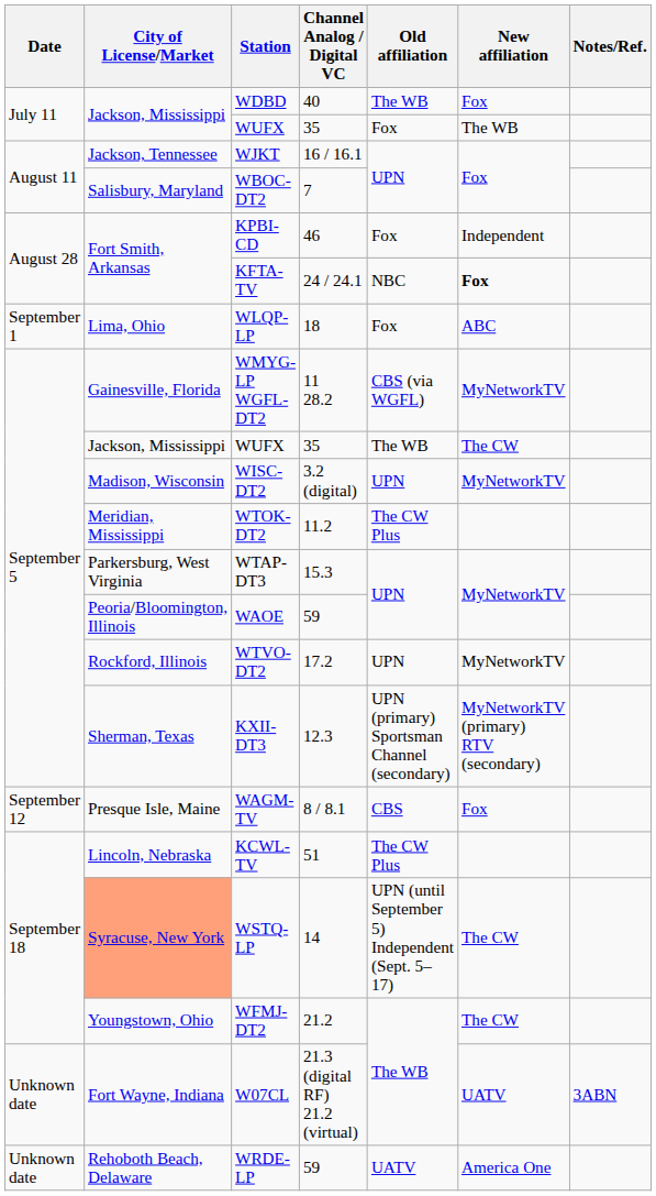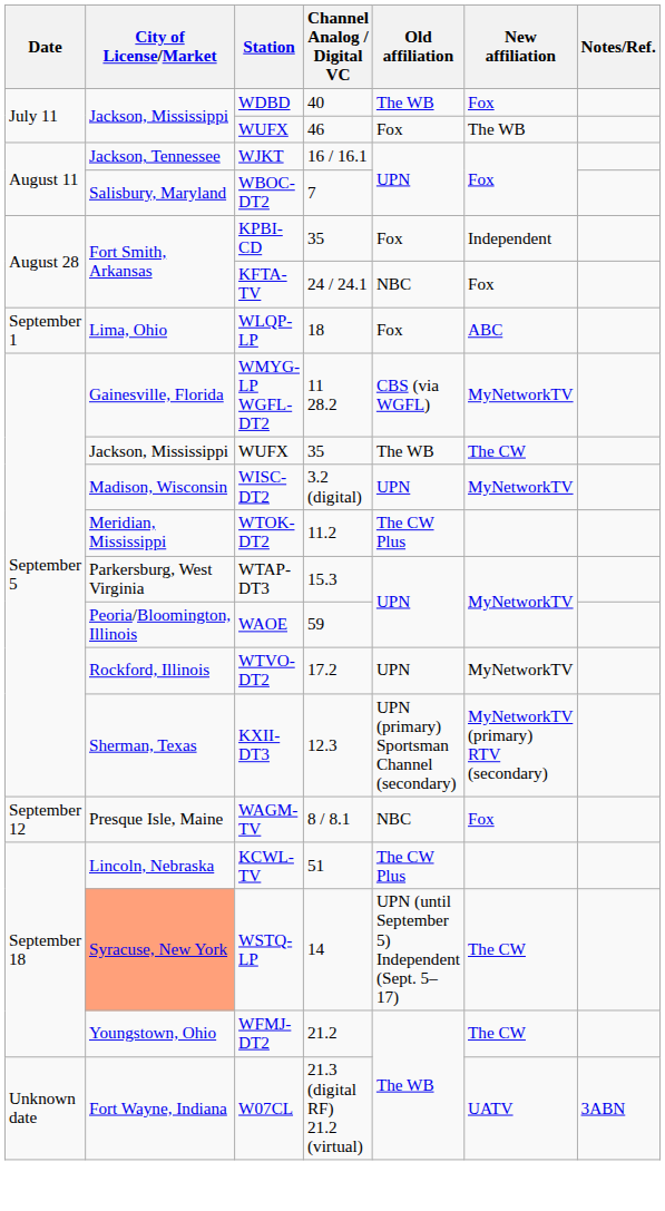 <table class="wikitable sortable">
 <tr>
 <th>Date</th>
 <th><a href='#'>City of License</a>/<a href='#'>Market</a></th>
 <th><a href='#'>Station</a></th>
 <th>Channel <br> Analog / Digital VC</th>
 <th>Old affiliation</th>
 <th>New affiliation</th>
 <th>Notes/Ref.</th>
 </tr>
 <tr>
 <td rowspan=2>July 11</td>
 <td rowspan=2><a href='#'>Jackson, Mississippi</a></td>
 <td><a href='#'>WDBD</a></td>
 <td>40</td>
 <td><a href='#'>The WB</a></td>
 <td><a href='#'>Fox</a></td>
 <td></td>
 </tr>
 <tr>
 <td><a href='#'>WUFX</a></td>
-<td>35</td>
+<td>46</td>
 <td>Fox</td>
 <td>The WB</td>
 <td></td>
 </tr>
 <tr>
 <td rowspan=2>August 11</td>
 <td><a href='#'>Jackson, Tennessee</a></td>
 <td><a href='#'>WJKT</a></td>
 <td>16 / 16.1</td>
 <td rowspan=2><a href='#'>UPN</a></td>
 <td rowspan=2><a href='#'>Fox</a></td>
 <td></td>
 </tr>
 <tr>
 <td><a href='#'>Salisbury, Maryland</a> <br> </td>
 <td><a href='#'>WBOC-DT2</a></td>
 <td>7</td>
 <td></td>
 </tr>
 <tr>
 <td rowspan=2>August 28</td>
 <td rowspan=2><a href='#'>Fort Smith, Arkansas</a></td>
 <td><a href='#'>KPBI-CD</a></td>
-<td>46</td>
+<td>35</td>
 <td>Fox</td>
 <td>Independent</td>
 </tr>
 <tr>
 <td><a href='#'>KFTA-TV</a></td>
 <td>24 / 24.1</td>
 <td>NBC</td>
-<td><strong>Fox</strong></td>
+<td>Fox</td>
 <td></td>
 </tr>
 <tr>
 <td>September 1</td>
 <td><a href='#'>Lima, Ohio</a></td>
 <td><a href='#'>WLQP-LP</a></td>
 <td>18</td>
 <td>Fox</td>
 <td><a href='#'>ABC</a></td>
 <td></td>
 </tr>
 <tr>
 <td rowspan=8>September 5</td>
 <td><a href='#'>Gainesville, Florida</a></td>
 <td><a href='#'>WMYG-LP</a> <br> <a href='#'>WGFL-DT2</a></td>
 <td>11 <br> 28.2</td>
 <td><a href='#'>CBS</a> (via <a href='#'>WGFL</a>)</td>
 <td><a href='#'>MyNetworkTV</a></td>
 <td></td>
 </tr>
 <tr>
 <td>Jackson, Mississippi</td>
 <td>WUFX</td>
 <td>35</td>
 <td>The WB</td>
 <td><a href='#'>The CW</a></td>
 <td></td>
 </tr>
 <tr>
 <td><a href='#'>Madison, Wisconsin</a></td>
 <td><a href='#'>WISC-DT2</a></td>
 <td>3.2 <br> (digital)</td>
 <td><a href='#'>UPN</a></td>
 <td><a href='#'>MyNetworkTV</a></td>
 <td></td>
 </tr>
 <tr>
 <td><a href='#'>Meridian, Mississippi</a></td>
 <td><a href='#'>WTOK-DT2</a></td>
 <td>11.2</td>
 <td><a href='#'>The CW</a> <a href='#'>Plus</a></td>
 <td></td>
 </tr>
 <tr>
 <td>Parkersburg, West Virginia <br> </td>
 <td>WTAP-DT3</td>
 <td>15.3</td>
 <td rowspan=2><a href='#'>UPN</a></td>
 <td rowspan=2><a href='#'>MyNetworkTV</a></td>
 <td></td>
 </tr>
 <tr>
 <td><a href='#'>Peoria</a>/<a href='#'>Bloomington, Illinois</a></td>
 <td><a href='#'>WAOE</a></td>
 <td>59</td>
 <td></td>
 </tr>
 <tr>
 <td><a href='#'>Rockford, Illinois</a></td>
 <td><a href='#'>WTVO-DT2</a></td>
 <td>17.2</td>
 <td>UPN</td>
 <td>MyNetworkTV</td>
 <td></td>
 </tr>
 <tr>
 <td><a href='#'>Sherman, Texas</a> <br> </td>
 <td><a href='#'>KXII-DT3</a></td>
 <td>12.3</td>
 <td>UPN (primary) <br> Sportsman Channel (secondary)</td>
 <td><a href='#'>MyNetworkTV</a> (primary) <br> <a href='#'>RTV</a> (secondary)</td>
 <td></td>
 </tr>
 <tr>
 <td>September 12</td>
 <td>Presque Isle, Maine</td>
 <td><a href='#'>WAGM-TV</a></td>
 <td>8 / 8.1</td>
-<td><a href='#'>CBS</a></td>
+<td>NBC</td>
 <td><a href='#'>Fox</a></td>
 <td></td>
 </tr>
 <tr>
 <td rowspan=3>September 18</td>
 <td><a href='#'>Lincoln, Nebraska</a></td>
 <td><a href='#'>KCWL-TV</a> <br> </td>
 <td>51</td>
 <td><a href='#'>The CW</a> <a href='#'>Plus</a></td>
 <td></td>
 </tr>
 <tr>
 <td style="background: lightsalmon;"><a href='#'>Syracuse, New York</a></td>
 <td><a href='#'>WSTQ-LP</a></td>
 <td>14</td>
 <td>UPN (until September 5) <br> Independent (Sept. 5–17)</td>
 <td><a href='#'>The CW</a></td>
 <td></td>
 </tr>
 <tr>
 <td><a href='#'>Youngstown, Ohio</a></td>
 <td><a href='#'>WFMJ-DT2</a></td>
 <td>21.2</td>
 <td rowspan=2><a href='#'>The WB</a></td>
 <td><a href='#'>The CW</a></td>
 <td></td>
 </tr>
 <tr>
 <td>Unknown date</td>
 <td><a href='#'>Fort Wayne, Indiana</a></td>
 <td><a href='#'>W07CL</a></td>
 <td>21.3 (digital RF) <br> 21.2 (virtual)</td>
 <td><a href='#'>UATV</a></td>
 <td><a href='#'>3ABN</a></td>
 </tr>
-<tr>
-<td>Unknown date</td>
-<td><a href='#'>Rehoboth Beach, Delaware</a> <br> </td>
-<td><a href='#'>WRDE-LP</a></td>
-<td>59</td>
-<td><a href='#'>UATV</a></td>
-<td><a href='#'>America One</a></td>
-<td></td>
-</tr>
 </table>
